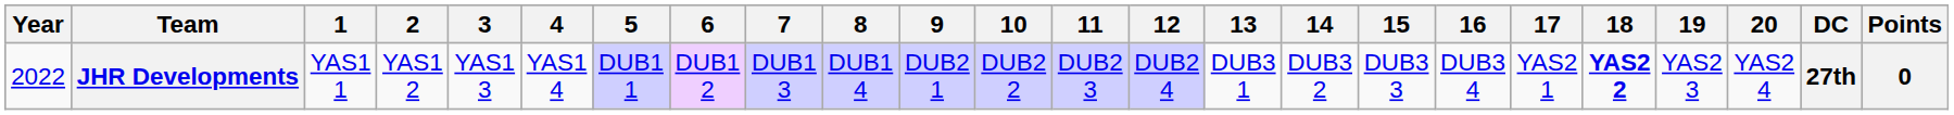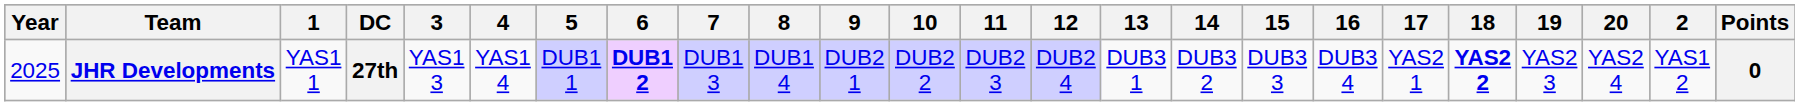 <table class="wikitable" style="text-align:center; font-size:85%">
 <tr>
 <th>Year</th>
 <th>Team</th>
 <th>1</th>
-<th>2</th>
+<th>DC</th>
 <th>3</th>
 <th>4</th>
 <th>5</th>
 <th>6</th>
 <th>7</th>
 <th>8</th>
 <th>9</th>
 <th>10</th>
 <th>11</th>
 <th>12</th>
 <th>13</th>
 <th>14</th>
 <th>15</th>
 <th>16</th>
 <th>17</th>
 <th>18</th>
 <th>19</th>
 <th>20</th>
-<th>DC</th>
+<th>2</th>
 <th>Points</th>
 </tr>
 <tr>
-<td><a href='#'>2022</a></td>
+<td><a href='#'>2025</a></td>
 <th nowrap><a href='#'>JHR Developments</a></th>
 <td style="background:#;"><a href='#'>YAS1<br>1</a></td>
-<td style="background:#;"><a href='#'>YAS1<br>2</a></td>
+<th>27th</th>
 <td style="background:#;"><a href='#'>YAS1<br>3</a></td>
 <td style="background:#;"><a href='#'>YAS1<br>4</a></td>
 <td style="background:#CFCFFF;"><a href='#'>DUB1<br>1</a><br></td>
-<td style="background:#EFCFFF;"><a href='#'>DUB1<br>2</a><br></td>
+<td style="background:#EFCFFF;"><strong><a href='#'>DUB1<br>2</a><br></strong></td>
 <td style="background:#CFCFFF;"><a href='#'>DUB1<br>3</a><br></td>
 <td style="background:#CFCFFF;"><a href='#'>DUB1<br>4</a><br></td>
 <td style="background:#CFCFFF;"><a href='#'>DUB2<br>1</a><br></td>
 <td style="background:#CFCFFF;"><a href='#'>DUB2<br>2</a><br></td>
 <td style="background:#CFCFFF;"><a href='#'>DUB2<br>3</a><br></td>
 <td style="background:#CFCFFF;"><a href='#'>DUB2<br>4</a><br></td>
 <td style="background:#;"><a href='#'>DUB3<br>1</a></td>
 <td style="background:#;"><a href='#'>DUB3<br>2</a></td>
 <td style="background:#;"><a href='#'>DUB3<br>3</a></td>
 <td style="background:#;"><a href='#'>DUB3<br>4</a></td>
 <td style="background:#;"><a href='#'>YAS2<br>1</a></td>
 <td style="background:#;"><strong><a href='#'>YAS2<br>2</a></strong></td>
 <td style="background:#;"><a href='#'>YAS2<br>3</a></td>
 <td style="background:#;"><a href='#'>YAS2<br>4</a></td>
-<th>27th</th>
+<td style="background:#;"><a href='#'>YAS1<br>2</a></td>
 <th>0</th>
 </tr>
 </table>
